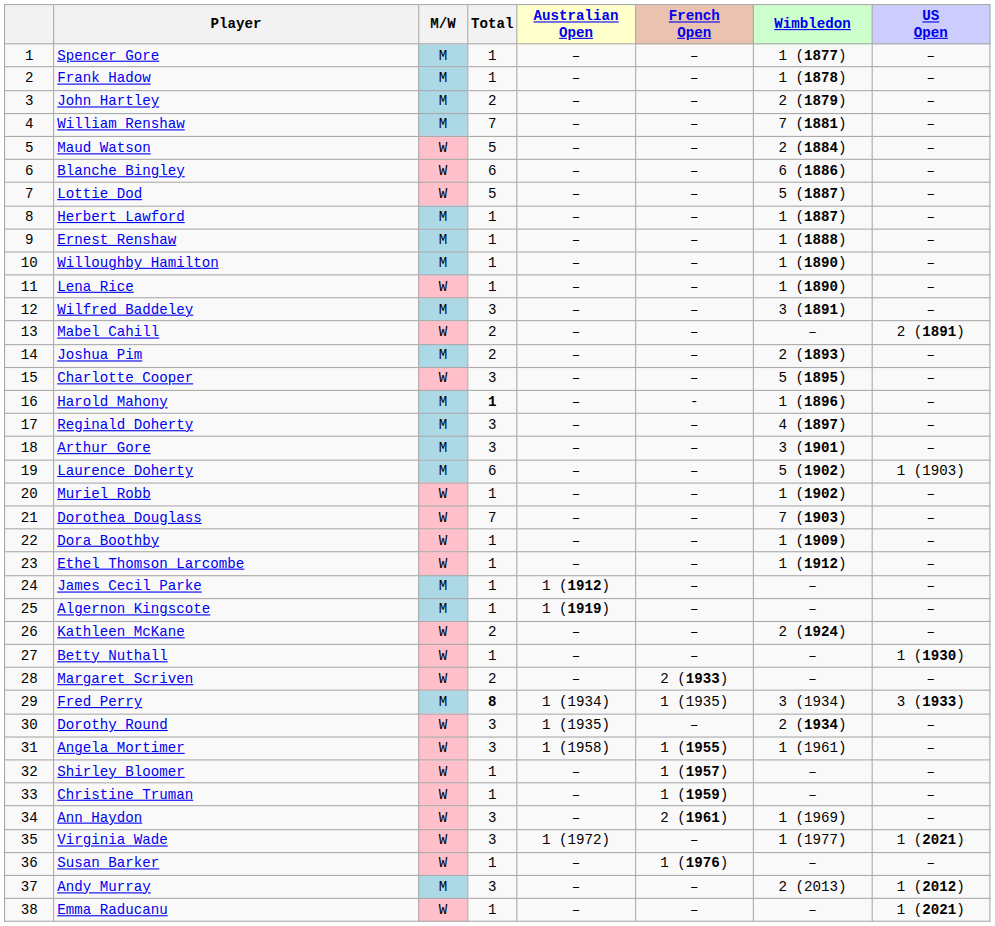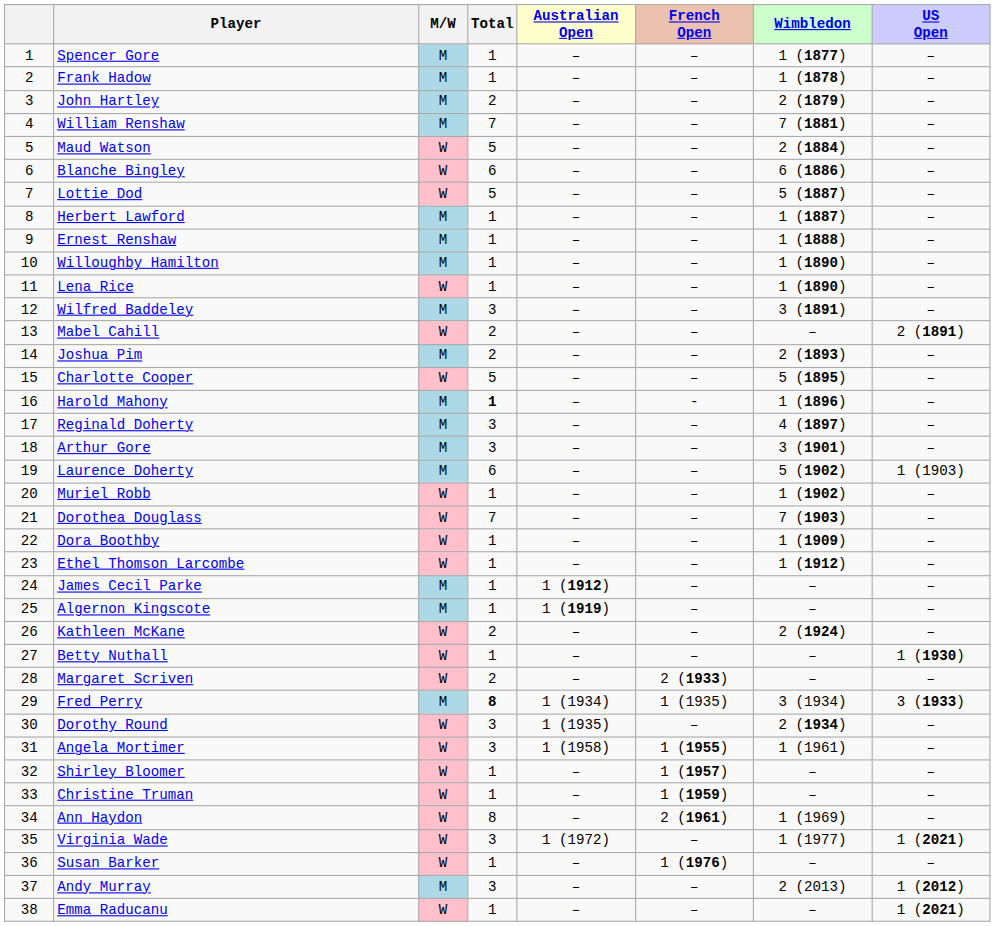 <table class="wikitable sortable mw-datatable" style="text-align:center;">
 <tr>
 <th data-sort-type="number" width="5%"></th>
 <th width="37%">Player</th>
 <th width="5%">M/W</th>
 <th data-sort-type="number" width="5%">Total</th>
 <th style="background-color:#FFFFCC;" width="12%" data-sort-type="number"><a href='#'>Australian<br> Open</a></th>
 <th style="background-color:#EBC2AF;" width="12%" data-sort-type="number"><a href='#'>French<br> Open</a></th>
 <th style="background-color:#CCFFCC;" width="12%" data-sort-type="number"><a href='#'>Wimbledon</a></th>
 <th style="background-color:#CCCCFF;" width="12%" data-sort-type="number"><a href='#'>US<br> Open</a></th>
 </tr>
 <tr>
 <td>1</td>
 <td style="text-align:left"><a href='#'>Spencer Gore</a></td>
 <td style="background-color:lightblue;">M</td>
 <td>1</td>
 <td>–</td>
 <td>–</td>
 <td>1 (<strong>1877</strong>)</td>
 <td>–</td>
 </tr>
 <tr>
 <td>2</td>
 <td style="text-align:left"><a href='#'>Frank Hadow</a></td>
 <td style="background-color:lightblue;">M</td>
 <td>1</td>
 <td>–</td>
 <td>–</td>
 <td>1 (<strong>1878</strong>)</td>
 <td>–</td>
 </tr>
 <tr>
 <td>3</td>
 <td style="text-align:left"><a href='#'>John Hartley</a></td>
 <td style="background-color:lightblue;">M</td>
 <td>2</td>
 <td>–</td>
 <td>–</td>
 <td>2 (<strong>1879</strong>)</td>
 <td>–</td>
 </tr>
 <tr>
 <td>4</td>
 <td style="text-align:left"><a href='#'>William Renshaw</a></td>
 <td style="background-color:lightblue;">M</td>
 <td>7</td>
 <td>–</td>
 <td>–</td>
 <td>7 (<strong>1881</strong>)</td>
 <td>–</td>
 </tr>
 <tr>
 <td>5</td>
 <td style="text-align:left"><a href='#'>Maud Watson</a></td>
 <td style="background-color:pink;">W</td>
 <td>5</td>
 <td>–</td>
 <td>–</td>
 <td>2 (<strong>1884</strong>)</td>
 <td>–</td>
 </tr>
 <tr>
 <td>6</td>
 <td style="text-align:left"><a href='#'>Blanche Bingley</a></td>
 <td style="background-color:pink;">W</td>
 <td>6</td>
 <td>–</td>
 <td>–</td>
 <td>6 (<strong>1886</strong>)</td>
 <td>–</td>
 </tr>
 <tr>
 <td>7</td>
 <td style="text-align:left"><a href='#'>Lottie Dod</a></td>
 <td style="background-color:pink;">W</td>
 <td>5</td>
 <td>–</td>
 <td>–</td>
 <td>5 (<strong>1887</strong>)</td>
 <td>–</td>
 </tr>
 <tr>
 <td>8</td>
 <td style="text-align:left"><a href='#'>Herbert Lawford</a></td>
 <td style="background-color:lightblue;">M</td>
 <td>1</td>
 <td>–</td>
 <td>–</td>
 <td>1 (<strong>1887</strong>)</td>
 <td>–</td>
 </tr>
 <tr>
 <td>9</td>
 <td style="text-align:left"><a href='#'>Ernest Renshaw</a></td>
 <td style="background-color:lightblue;">M</td>
 <td>1</td>
 <td>–</td>
 <td>–</td>
 <td>1 (<strong>1888</strong>)</td>
 <td>–</td>
 </tr>
 <tr>
 <td>10</td>
 <td style="text-align:left"><a href='#'>Willoughby Hamilton</a></td>
 <td style="background-color:lightblue;">M</td>
 <td>1</td>
 <td>–</td>
 <td>–</td>
 <td>1 (<strong>1890</strong>)</td>
 <td>–</td>
 </tr>
 <tr>
 <td>11</td>
 <td style="text-align:left"><a href='#'>Lena Rice</a></td>
 <td style="background-color:pink;">W</td>
 <td>1</td>
 <td>–</td>
 <td>–</td>
 <td>1 (<strong>1890</strong>)</td>
 <td>–</td>
 </tr>
 <tr>
 <td>12</td>
 <td style="text-align:left"><a href='#'>Wilfred Baddeley</a></td>
 <td style="background-color:lightblue;">M</td>
 <td>3</td>
 <td>–</td>
 <td>–</td>
 <td>3 (<strong>1891</strong>)</td>
 <td>–</td>
 </tr>
 <tr>
 <td>13</td>
 <td style="text-align:left"><a href='#'>Mabel Cahill</a></td>
 <td style="background-color:pink;">W</td>
 <td>2</td>
 <td>–</td>
 <td>–</td>
 <td>–</td>
 <td>2 (<strong>1891</strong>)</td>
 </tr>
 <tr>
 <td>14</td>
 <td style="text-align:left"><a href='#'>Joshua Pim</a></td>
 <td style="background-color:lightblue;">M</td>
 <td>2</td>
 <td>–</td>
 <td>–</td>
 <td>2 (<strong>1893</strong>)</td>
 <td>–</td>
 </tr>
 <tr>
 <td>15</td>
 <td style="text-align:left"><a href='#'>Charlotte Cooper</a></td>
 <td style="background-color:pink;">W</td>
-<td>3</td>
+<td>5</td>
 <td>–</td>
 <td>–</td>
 <td>5 (<strong>1895</strong>)</td>
 <td>–</td>
 </tr>
 <tr>
 <td>16</td>
 <td style="text-align:left"><a href='#'>Harold Mahony</a></td>
 <td style="background-color:lightblue;">M</td>
 <td><strong>1</strong></td>
 <td>–</td>
 <td>-</td>
 <td>1 (<strong>1896</strong>)</td>
 <td>–</td>
 </tr>
 <tr>
 <td>17</td>
 <td style="text-align:left"><a href='#'>Reginald Doherty</a></td>
 <td style="background-color:lightblue;">M</td>
 <td>3</td>
 <td>–</td>
 <td>–</td>
 <td>4 (<strong>1897</strong>)</td>
 <td>–</td>
 </tr>
 <tr>
 <td>18</td>
 <td style="text-align:left"><a href='#'>Arthur Gore</a></td>
 <td style="background-color:lightblue;">M</td>
 <td>3</td>
 <td>–</td>
 <td>–</td>
 <td>3 (<strong>1901</strong>)</td>
 <td>–</td>
 </tr>
 <tr>
 <td>19</td>
 <td style="text-align:left"><a href='#'>Laurence Doherty</a></td>
 <td style="background-color:lightblue;">M</td>
 <td>6</td>
 <td>–</td>
 <td>–</td>
 <td>5 (<strong>1902</strong>)</td>
 <td>1 (1903)</td>
 </tr>
 <tr>
 <td>20</td>
 <td style="text-align:left"><a href='#'>Muriel Robb</a></td>
 <td style="background-color:pink;">W</td>
 <td>1</td>
 <td>–</td>
 <td>–</td>
 <td>1 (<strong>1902</strong>)</td>
 <td>–</td>
 </tr>
 <tr>
 <td>21</td>
 <td style="text-align:left"><a href='#'>Dorothea Douglass</a></td>
 <td style="background-color:pink;">W</td>
 <td>7</td>
 <td>–</td>
 <td>–</td>
 <td>7 (<strong>1903</strong>)</td>
 <td>–</td>
 </tr>
 <tr>
 <td>22</td>
 <td style="text-align:left"><a href='#'>Dora Boothby</a></td>
 <td style="background-color:pink;">W</td>
 <td>1</td>
 <td>–</td>
 <td>–</td>
 <td>1 (<strong>1909</strong>)</td>
 <td>–</td>
 </tr>
 <tr>
 <td>23</td>
 <td style="text-align:left"><a href='#'>Ethel Thomson Larcombe</a></td>
 <td style="background-color:pink;">W</td>
 <td>1</td>
 <td>–</td>
 <td>–</td>
 <td>1 (<strong>1912</strong>)</td>
 <td>–</td>
 </tr>
 <tr>
 <td>24</td>
 <td style="text-align:left"><a href='#'>James Cecil Parke</a></td>
 <td style="background-color:lightblue;">M</td>
 <td>1</td>
 <td>1 (<strong>1912</strong>)</td>
 <td>–</td>
 <td>–</td>
 <td>–</td>
 </tr>
 <tr>
 <td>25</td>
 <td style="text-align:left"><a href='#'>Algernon Kingscote</a></td>
 <td style="background-color:lightblue;">M</td>
 <td>1</td>
 <td>1 (<strong>1919</strong>)</td>
 <td>–</td>
 <td>–</td>
 <td>–</td>
 </tr>
 <tr>
 <td>26</td>
 <td style="text-align:left"><a href='#'>Kathleen McKane</a></td>
 <td style="background-color:pink;">W</td>
 <td>2</td>
 <td>–</td>
 <td>–</td>
 <td>2 (<strong>1924</strong>)</td>
 <td>–</td>
 </tr>
 <tr>
 <td>27</td>
 <td style="text-align:left"><a href='#'>Betty Nuthall</a></td>
 <td style="background-color:pink;">W</td>
 <td>1</td>
 <td>–</td>
 <td>–</td>
 <td>–</td>
 <td>1 (<strong>1930</strong>)</td>
 </tr>
 <tr>
 <td>28</td>
 <td style="text-align:left"><a href='#'>Margaret Scriven</a></td>
 <td style="background-color:pink;">W</td>
 <td>2</td>
 <td>–</td>
 <td>2 (<strong>1933</strong>)</td>
 <td>–</td>
 <td>–</td>
 </tr>
 <tr>
 <td>29</td>
 <td style="text-align:left"><a href='#'>Fred Perry</a></td>
 <td style="background-color:lightblue;">M</td>
 <td><strong>8</strong></td>
 <td>1 (1934)</td>
 <td>1 (1935)</td>
 <td>3 (1934)</td>
 <td>3 (<strong>1933</strong>)</td>
 </tr>
 <tr>
 <td>30</td>
 <td style="text-align:left"><a href='#'>Dorothy Round</a></td>
 <td style="background-color:pink;">W</td>
 <td>3</td>
 <td>1 (1935)</td>
 <td>–</td>
 <td>2 (<strong>1934</strong>)</td>
 <td>–</td>
 </tr>
 <tr>
 <td>31</td>
 <td style="text-align:left"><a href='#'>Angela Mortimer</a></td>
 <td style="background-color:pink;">W</td>
 <td>3</td>
 <td>1 (1958)</td>
 <td>1 (<strong>1955</strong>)</td>
 <td>1 (1961)</td>
 <td>–</td>
 </tr>
 <tr>
 <td>32</td>
 <td style="text-align:left"><a href='#'>Shirley Bloomer</a></td>
 <td style="background-color:pink;">W</td>
 <td>1</td>
 <td>–</td>
 <td>1 (<strong>1957</strong>)</td>
 <td>–</td>
 <td>–</td>
 </tr>
 <tr>
 <td>33</td>
 <td style="text-align:left"><a href='#'>Christine Truman</a></td>
 <td style="background-color:pink;">W</td>
 <td>1</td>
 <td>–</td>
 <td>1 (<strong>1959</strong>)</td>
 <td>–</td>
 <td>–</td>
 </tr>
 <tr>
 <td>34</td>
 <td style="text-align:left"><a href='#'>Ann Haydon</a></td>
 <td style="background-color:pink;">W</td>
-<td>3</td>
+<td>8</td>
 <td>–</td>
 <td>2 (<strong>1961</strong>)</td>
 <td>1 (1969)</td>
 <td>–</td>
 </tr>
 <tr>
 <td>35</td>
 <td style="text-align:left"><a href='#'>Virginia Wade</a></td>
 <td style="background-color:pink;">W</td>
 <td>3</td>
 <td>1 (1972)</td>
 <td>–</td>
 <td>1 (1977)</td>
 <td>1 (<strong>2021</strong>)</td>
 </tr>
 <tr>
 <td>36</td>
 <td style="text-align:left"><a href='#'>Susan Barker</a></td>
 <td style="background-color:pink;">W</td>
 <td>1</td>
 <td>–</td>
 <td>1 (<strong>1976</strong>)</td>
 <td>–</td>
 <td>–</td>
 </tr>
 <tr>
 <td>37</td>
 <td style="text-align:left"><a href='#'>Andy Murray</a></td>
 <td style="background-color:lightblue;">M</td>
 <td>3</td>
 <td>–</td>
 <td>–</td>
 <td>2 (2013)</td>
 <td>1 (<strong>2012</strong>)</td>
 </tr>
 <tr>
 <td>38</td>
 <td style="text-align:left"><a href='#'>Emma Raducanu</a></td>
 <td style="background-color:pink;">W</td>
 <td>1</td>
 <td>–</td>
 <td>–</td>
 <td>–</td>
 <td>1 (<strong>2021</strong>)</td>
 </tr>
 </table>
